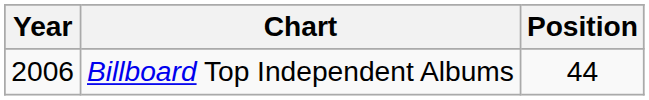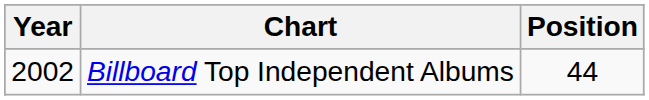 <table class="wikitable">
 <tr>
 <th>Year</th>
 <th>Chart</th>
 <th>Position</th>
 </tr>
 <tr>
-<td>2006</td>
+<td>2002</td>
 <td><em><a href='#'>Billboard</a></em> Top Independent Albums</td>
 <td style="text-align:center;">44</td>
 </tr>
 </table>
